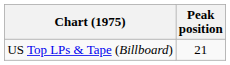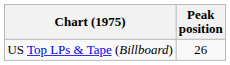 <table class="wikitable">
 <tr>
 <th>Chart (1975)</th>
 <th>Peak<br>position</th>
 </tr>
 <tr>
 <td>US <a href='#'>Top LPs & Tape</a> (<em>Billboard</em>)</td>
-<td align="center">21</td>
+<td align="center">26</td>
 </tr>
 </table>
